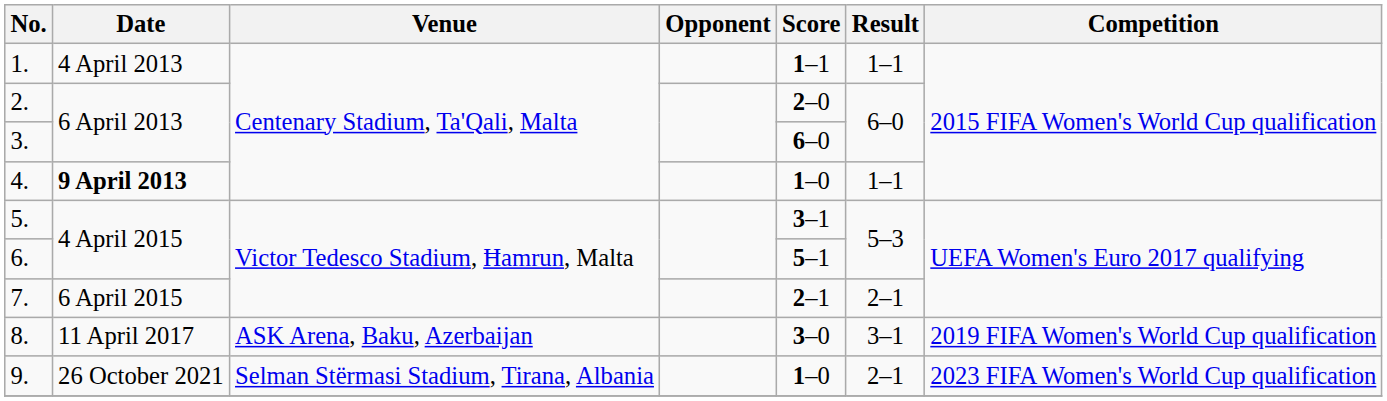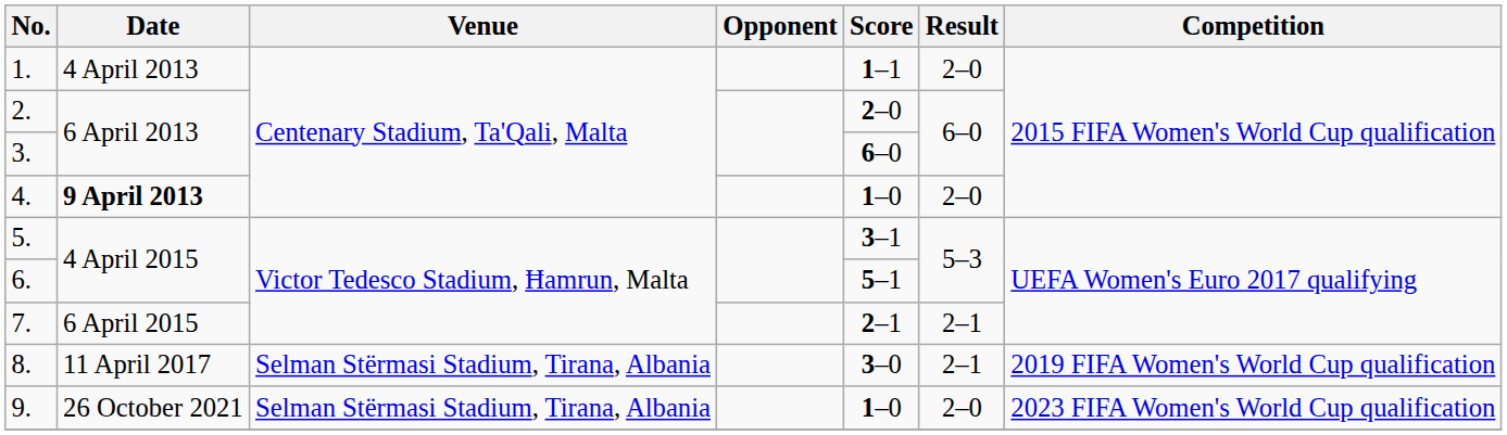 <table class="wikitable">
 <tr>
 <th>No.</th>
 <th>Date</th>
 <th>Venue</th>
 <th>Opponent</th>
 <th>Score</th>
 <th>Result</th>
 <th>Competition</th>
 </tr>
 <tr>
 <td>1.</td>
 <td>4 April 2013</td>
 <td rowspan=4><a href='#'>Centenary Stadium</a>, <a href='#'>Ta'Qali</a>, <a href='#'>Malta</a></td>
 <td></td>
 <td align=center><strong>1</strong>–1</td>
-<td align=center>1–1</td>
+<td align=center>2–0</td>
 <td rowspan=4><a href='#'>2015 FIFA Women's World Cup qualification</a></td>
 </tr>
 <tr>
 <td>2.</td>
 <td rowspan=2>6 April 2013</td>
 <td rowspan=2></td>
 <td align=center><strong>2</strong>–0</td>
 <td rowspan=2 align=center>6–0</td>
 </tr>
 <tr>
 <td>3.</td>
 <td align=center><strong>6</strong>–0</td>
 </tr>
 <tr>
 <td>4.</td>
 <td><strong>9 April 2013</strong></td>
 <td></td>
 <td align=center><strong>1</strong>–0</td>
-<td align=center>1–1</td>
+<td align=center>2–0</td>
 </tr>
 <tr>
 <td>5.</td>
 <td rowspan=2>4 April 2015</td>
 <td rowspan=3><a href='#'>Victor Tedesco Stadium</a>, <a href='#'>Ħamrun</a>, Malta</td>
 <td rowspan=2></td>
 <td align=center><strong>3</strong>–1</td>
 <td rowspan=2 align=center>5–3</td>
 <td rowspan=3><a href='#'>UEFA Women's Euro 2017 qualifying</a></td>
 </tr>
 <tr>
 <td>6.</td>
 <td align=center><strong>5</strong>–1</td>
 </tr>
 <tr>
 <td>7.</td>
 <td>6 April 2015</td>
 <td></td>
 <td align=center><strong>2</strong>–1</td>
 <td align=center>2–1</td>
 </tr>
 <tr>
 <td>8.</td>
 <td>11 April 2017</td>
-<td><a href='#'>ASK Arena</a>, <a href='#'>Baku</a>, <a href='#'>Azerbaijan</a></td>
+<td><a href='#'>Selman Stërmasi Stadium</a>, <a href='#'>Tirana</a>, <a href='#'>Albania</a></td>
 <td></td>
 <td align=center><strong>3</strong>–0</td>
-<td align=center>3–1</td>
+<td align=center>2–1</td>
 <td><a href='#'>2019 FIFA Women's World Cup qualification</a></td>
 </tr>
 <tr>
 <td>9.</td>
 <td>26 October 2021</td>
 <td><a href='#'>Selman Stërmasi Stadium</a>, <a href='#'>Tirana</a>, <a href='#'>Albania</a></td>
 <td></td>
 <td align=center><strong>1</strong>–0</td>
-<td align=center>2–1</td>
+<td align=center>2–0</td>
 <td><a href='#'>2023 FIFA Women's World Cup qualification</a></td>
 </tr>
 <tr>
 </tr>
 </table>
